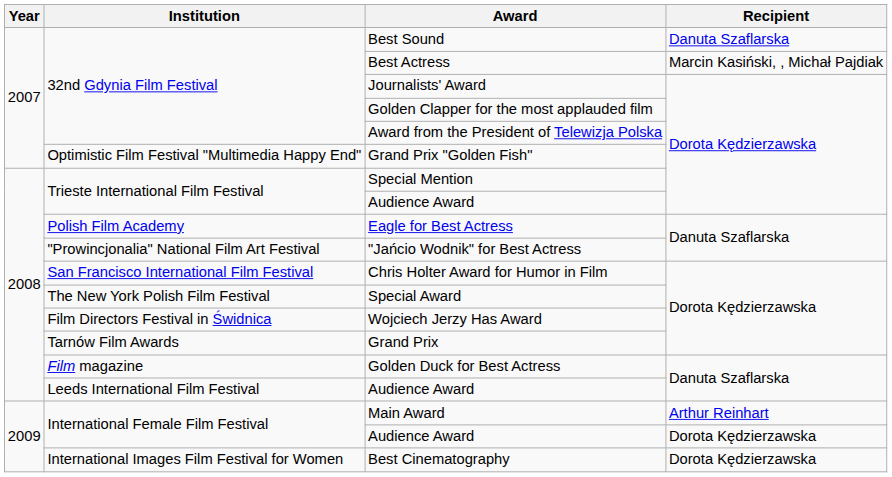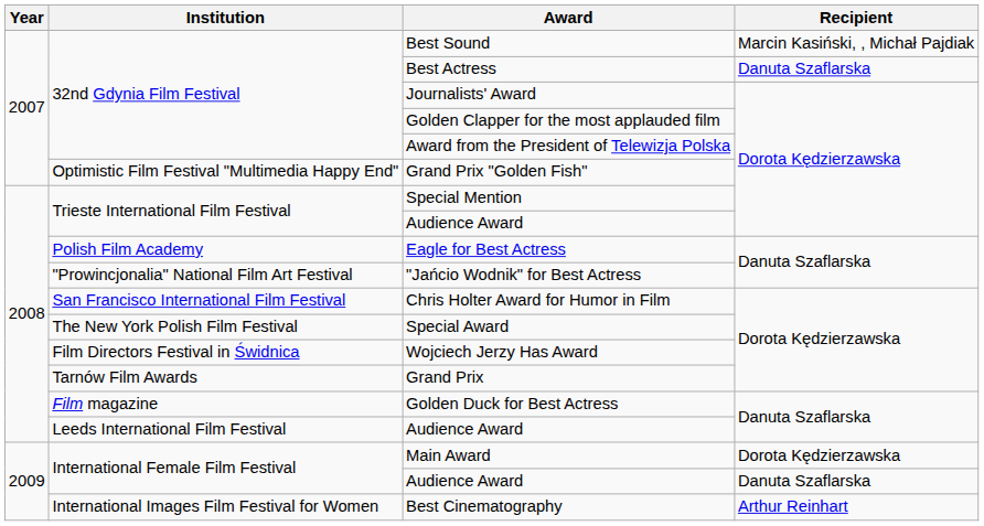 <table class="wikitable">
 <tr>
 <th>Year</th>
 <th>Institution</th>
 <th>Award</th>
 <th>Recipient</th>
 </tr>
 <tr>
 <td rowspan="6">2007</td>
 <td rowspan="5">32nd <a href='#'>Gdynia Film Festival</a></td>
 <td>Best Sound</td>
-<td><a href='#'>Danuta Szaflarska</a></td>
+<td>Marcin Kasiński, , Michał Pajdiak</td>
 </tr>
 <tr>
 <td>Best Actress</td>
-<td>Marcin Kasiński, , Michał Pajdiak</td>
+<td><a href='#'>Danuta Szaflarska</a></td>
 </tr>
 <tr>
 <td>Journalists' Award</td>
 <td rowspan="6"><a href='#'>Dorota Kędzierzawska</a></td>
 </tr>
 <tr>
 <td>Golden Clapper for the most applauded film</td>
 </tr>
 <tr>
 <td>Award from the President of <a href='#'>Telewizja Polska</a></td>
 </tr>
 <tr>
 <td>Optimistic Film Festival "Multimedia Happy End"</td>
 <td>Grand Prix "Golden Fish"</td>
 </tr>
 <tr>
 <td rowspan="10">2008</td>
 <td rowspan="2">Trieste International Film Festival</td>
 <td>Special Mention</td>
 </tr>
 <tr>
 <td>Audience Award</td>
 </tr>
 <tr>
 <td><a href='#'>Polish Film Academy</a></td>
 <td><a href='#'>Eagle for Best Actress</a></td>
 <td rowspan="2">Danuta Szaflarska</td>
 </tr>
 <tr>
 <td>"Prowincjonalia" National Film Art Festival</td>
 <td>"Jańcio Wodnik" for Best Actress</td>
 </tr>
 <tr>
 <td><a href='#'>San Francisco International Film Festival</a></td>
 <td>Chris Holter Award for Humor in Film</td>
 <td rowspan="4">Dorota Kędzierzawska</td>
 </tr>
 <tr>
 <td>The New York Polish Film Festival</td>
 <td>Special Award</td>
 </tr>
 <tr>
 <td>Film Directors Festival in <a href='#'>Świdnica</a></td>
 <td>Wojciech Jerzy Has Award</td>
 </tr>
 <tr>
 <td>Tarnów Film Awards</td>
 <td>Grand Prix</td>
 </tr>
 <tr>
 <td><em><a href='#'>Film</a></em> magazine</td>
 <td>Golden Duck for Best Actress</td>
 <td rowspan="2">Danuta Szaflarska</td>
 </tr>
 <tr>
 <td>Leeds International Film Festival</td>
 <td>Audience Award</td>
 </tr>
 <tr>
 <td rowspan="3">2009</td>
 <td rowspan="2">International Female Film Festival</td>
 <td>Main Award</td>
-<td><a href='#'>Arthur Reinhart</a></td>
+<td>Dorota Kędzierzawska</td>
 </tr>
 <tr>
 <td>Audience Award</td>
-<td>Dorota Kędzierzawska</td>
+<td>Danuta Szaflarska</td>
 </tr>
 <tr>
 <td>International Images Film Festival for Women</td>
 <td>Best Cinematography</td>
-<td>Dorota Kędzierzawska</td>
+<td><a href='#'>Arthur Reinhart</a></td>
 </tr>
 </table>
